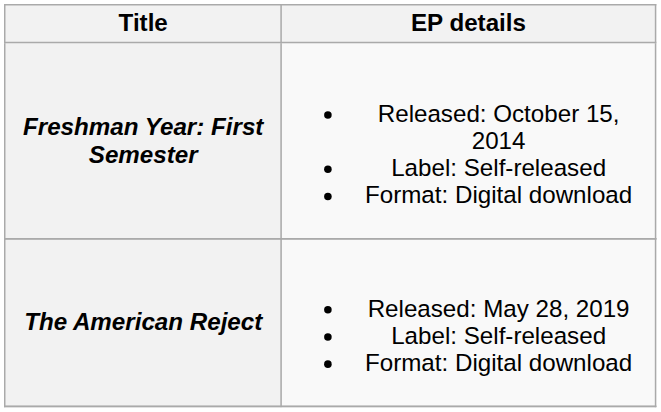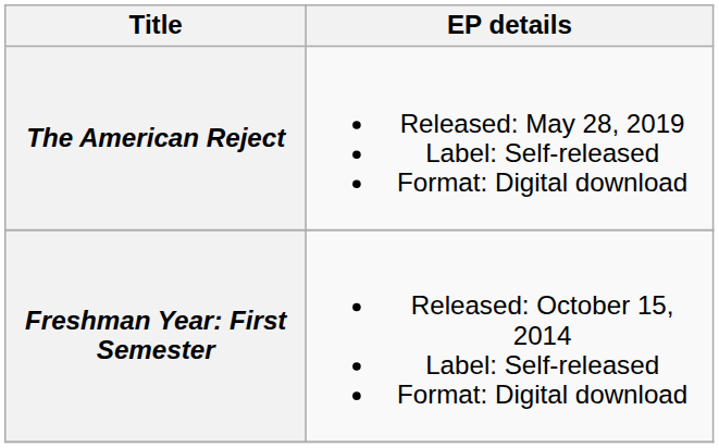 <table class="wikitable plainrowheaders" style="text-align:center;">
 <tr>
 <th style="width:11em;" scope="col">Title</th>
 <th style="width:15em;" scope="col">EP details</th>
+</tr>
+<tr>
+<th scope="row"><em>The American Reject</em></th>
+<td><br><ul><li>Released: May 28, 2019</li><li>Label: Self-released</li><li>Format: Digital download</li></ul></td>
+</tr>
+<tr>
 </tr>
 <tr>
 <th scope="row"><em>Freshman Year: First Semester</em></th>
 <td><br><ul><li>Released: October 15, 2014</li><li>Label: Self-released</li><li>Format: Digital download</li></ul></td>
 </tr>
 <tr>
 </tr>
-<tr>
-<th scope="row"><em>The American Reject</em></th>
-<td><br><ul><li>Released: May 28, 2019</li><li>Label: Self-released</li><li>Format: Digital download</li></ul></td>
-</tr>
-<tr>
-</tr>
 </table>
